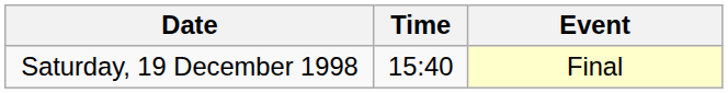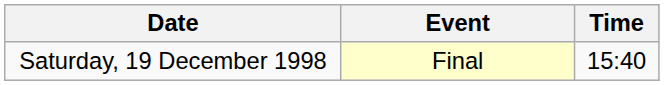 <table class = "wikitable" style="text-align:center;">
 <tr>
 <th width=220>Date</th>
+<th width=150>Event</th>
 <th width=50>Time</th>
-<th width=150>Event</th>
 </tr>
 <tr>
 <td>Saturday, 19 December 1998</td>
+<td bgcolor=ffffcc>Final</td>
 <td>15:40</td>
-<td bgcolor=ffffcc>Final</td>
 </tr>
 </table>
